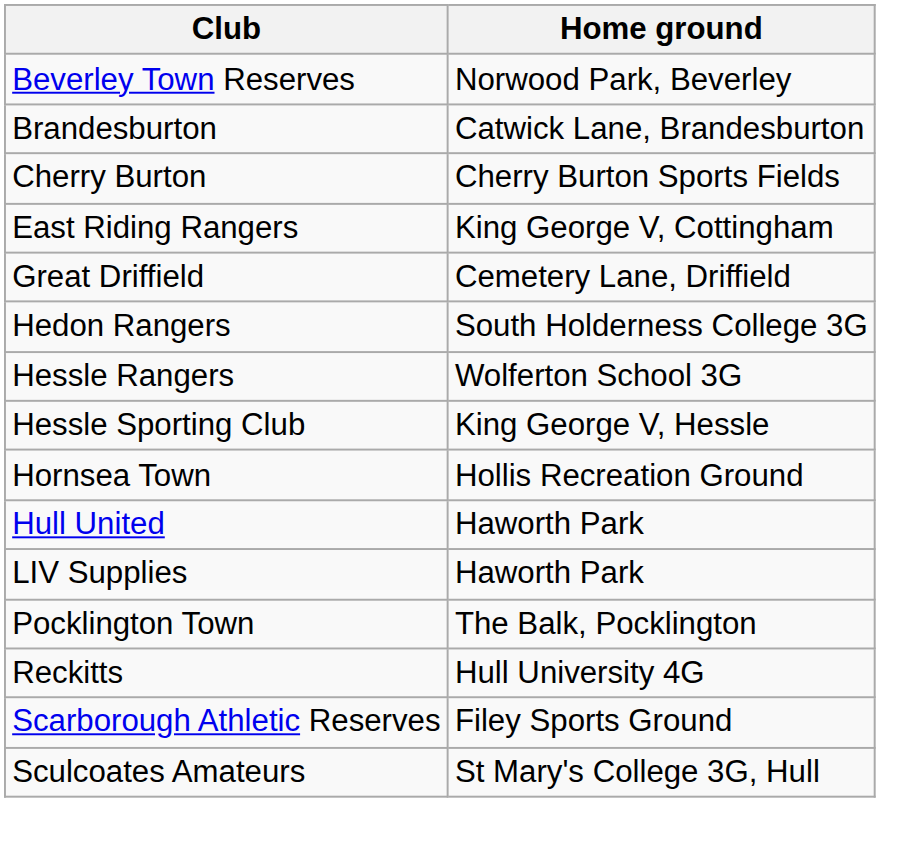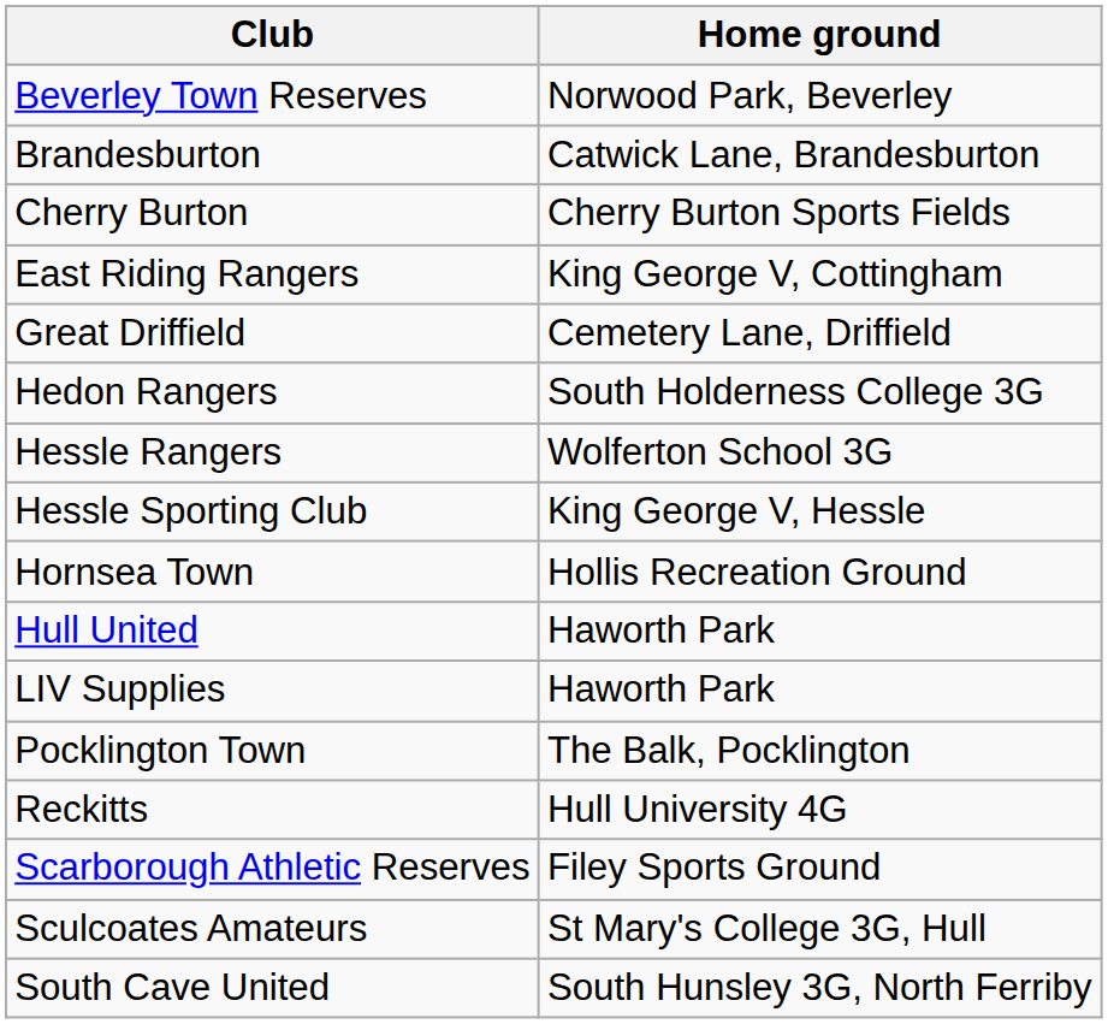 <table class="wikitable" border="1">
 <tr>
 <th>Club</th>
 <th>Home ground</th>
 </tr>
 <tr>
 <td><a href='#'>Beverley Town</a> Reserves</td>
 <td>Norwood Park, Beverley</td>
 </tr>
 <tr>
 <td>Brandesburton</td>
 <td>Catwick Lane, Brandesburton</td>
 </tr>
 <tr>
 <td>Cherry Burton</td>
 <td>Cherry Burton Sports Fields</td>
 </tr>
 <tr>
 <td>East Riding Rangers</td>
 <td>King George V, Cottingham</td>
 </tr>
 <tr>
 <td>Great Driffield</td>
 <td>Cemetery Lane, Driffield</td>
 </tr>
 <tr>
 <td>Hedon Rangers</td>
 <td>South Holderness College 3G</td>
 </tr>
 <tr>
 <td>Hessle Rangers</td>
 <td>Wolferton School 3G</td>
 </tr>
 <tr>
 <td>Hessle Sporting Club</td>
 <td>King George V, Hessle</td>
 </tr>
 <tr>
 <td>Hornsea Town</td>
 <td>Hollis Recreation Ground</td>
 </tr>
 <tr>
 <td><a href='#'>Hull United</a></td>
 <td>Haworth Park</td>
 </tr>
 <tr>
 <td>LIV Supplies</td>
 <td>Haworth Park</td>
 </tr>
 <tr>
 <td>Pocklington Town</td>
 <td>The Balk, Pocklington</td>
 </tr>
 <tr>
 <td>Reckitts</td>
 <td>Hull University 4G</td>
 </tr>
 <tr>
 <td><a href='#'>Scarborough Athletic</a> Reserves</td>
 <td>Filey Sports Ground</td>
 </tr>
 <tr>
 <td>Sculcoates Amateurs</td>
 <td>St Mary's College 3G, Hull</td>
 </tr>
+<tr>
+<td>South Cave United</td>
+<td>South Hunsley 3G, North Ferriby</td>
+</tr>
 </table>
